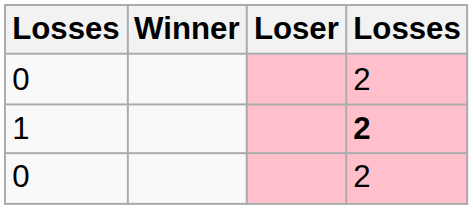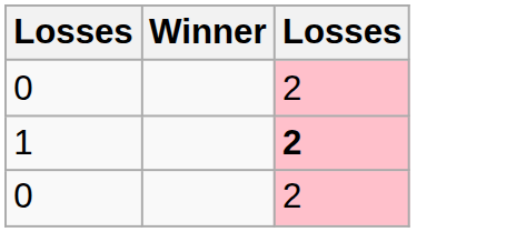 <table class=wikitable>
 <tr>
 <th>Losses</th>
 <th>Winner</th>
-<th>Loser</th>
 <th>Losses</th>
 </tr>
 <tr>
 <td>0</td>
 <td></td>
-<td bgcolor=pink></td>
 <td bgcolor=pink>2</td>
 </tr>
 <tr>
 <td>1</td>
 <td></td>
-<td bgcolor=pink></td>
 <td bgcolor=pink><strong>2</strong></td>
 </tr>
 <tr>
 <td>0</td>
 <td></td>
-<td bgcolor=pink></td>
 <td bgcolor=pink>2</td>
 </tr>
 </table>
